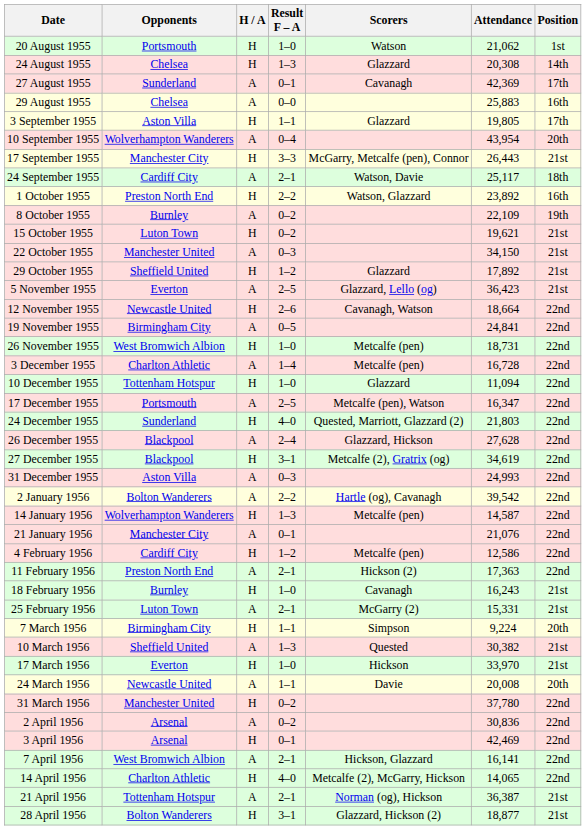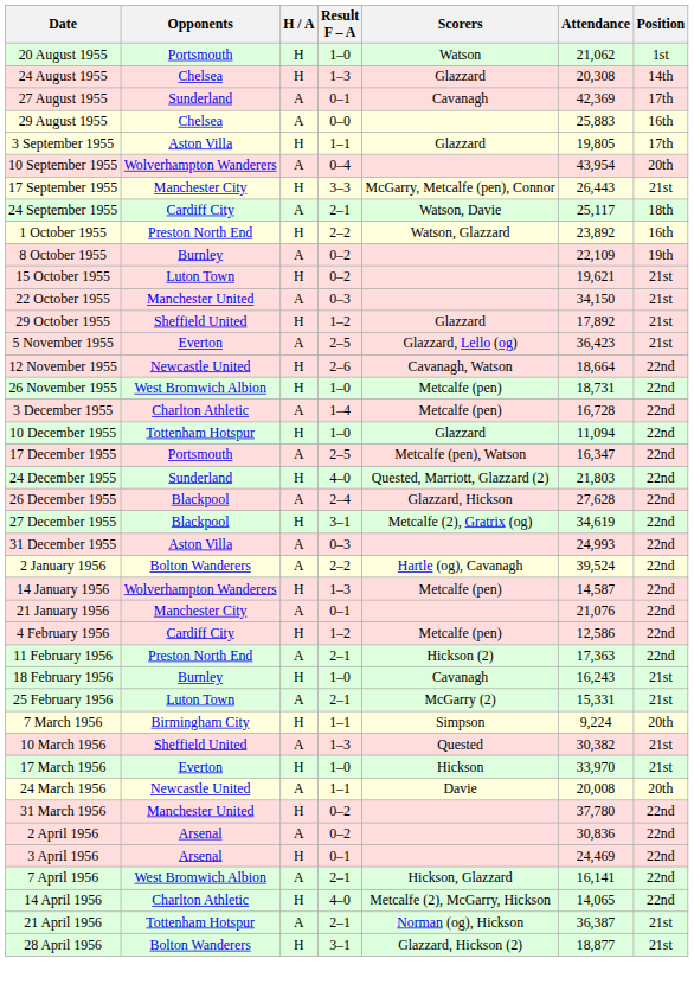 <table class="wikitable" style="text-align:center">
 <tr>
 <th>Date</th>
 <th>Opponents</th>
 <th>H / A</th>
 <th>Result<br>F – A</th>
 <th>Scorers</th>
 <th>Attendance</th>
 <th>Position</th>
 </tr>
 <tr style="background:#dfd;">
 <td>20 August 1955</td>
 <td><a href='#'>Portsmouth</a></td>
 <td>H</td>
 <td>1–0</td>
 <td>Watson</td>
 <td>21,062</td>
 <td>1st</td>
 </tr>
 <tr style="background:#fdd;">
 <td>24 August 1955</td>
 <td><a href='#'>Chelsea</a></td>
 <td>H</td>
 <td>1–3</td>
 <td>Glazzard</td>
 <td>20,308</td>
 <td>14th</td>
 </tr>
 <tr style="background:#fdd;">
 <td>27 August 1955</td>
 <td><a href='#'>Sunderland</a></td>
 <td>A</td>
 <td>0–1</td>
 <td>Cavanagh</td>
 <td>42,369</td>
 <td>17th</td>
 </tr>
 <tr style="background:#ffd;">
 <td>29 August 1955</td>
 <td><a href='#'>Chelsea</a></td>
 <td>A</td>
 <td>0–0</td>
 <td></td>
 <td>25,883</td>
 <td>16th</td>
 </tr>
 <tr style="background:#ffd;">
 <td>3 September 1955</td>
 <td><a href='#'>Aston Villa</a></td>
 <td>H</td>
 <td>1–1</td>
 <td>Glazzard</td>
 <td>19,805</td>
 <td>17th</td>
 </tr>
 <tr style="background:#fdd;">
 <td>10 September 1955</td>
 <td><a href='#'>Wolverhampton Wanderers</a></td>
 <td>A</td>
 <td>0–4</td>
 <td></td>
 <td>43,954</td>
 <td>20th</td>
 </tr>
 <tr style="background:#ffd;">
 <td>17 September 1955</td>
 <td><a href='#'>Manchester City</a></td>
 <td>H</td>
 <td>3–3</td>
 <td>McGarry, Metcalfe (pen), Connor</td>
 <td>26,443</td>
 <td>21st</td>
 </tr>
 <tr style="background:#dfd;">
 <td>24 September 1955</td>
 <td><a href='#'>Cardiff City</a></td>
 <td>A</td>
 <td>2–1</td>
 <td>Watson, Davie</td>
 <td>25,117</td>
 <td>18th</td>
 </tr>
 <tr style="background:#ffd;">
 <td>1 October 1955</td>
 <td><a href='#'>Preston North End</a></td>
 <td>H</td>
 <td>2–2</td>
 <td>Watson, Glazzard</td>
 <td>23,892</td>
 <td>16th</td>
 </tr>
 <tr style="background:#fdd;">
 <td>8 October 1955</td>
 <td><a href='#'>Burnley</a></td>
 <td>A</td>
 <td>0–2</td>
 <td></td>
 <td>22,109</td>
 <td>19th</td>
 </tr>
 <tr style="background:#fdd;">
 <td>15 October 1955</td>
 <td><a href='#'>Luton Town</a></td>
 <td>H</td>
 <td>0–2</td>
 <td></td>
 <td>19,621</td>
 <td>21st</td>
 </tr>
 <tr style="background:#fdd;">
 <td>22 October 1955</td>
 <td><a href='#'>Manchester United</a></td>
 <td>A</td>
 <td>0–3</td>
 <td></td>
 <td>34,150</td>
 <td>21st</td>
 </tr>
 <tr style="background:#fdd;">
 <td>29 October 1955</td>
 <td><a href='#'>Sheffield United</a></td>
 <td>H</td>
 <td>1–2</td>
 <td>Glazzard</td>
 <td>17,892</td>
 <td>21st</td>
 </tr>
 <tr style="background:#fdd;">
 <td>5 November 1955</td>
 <td><a href='#'>Everton</a></td>
 <td>A</td>
 <td>2–5</td>
 <td>Glazzard, <a href='#'>Lello</a> (<a href='#'>og</a>)</td>
 <td>36,423</td>
 <td>21st</td>
 </tr>
 <tr style="background:#fdd;">
 <td>12 November 1955</td>
 <td><a href='#'>Newcastle United</a></td>
 <td>H</td>
 <td>2–6</td>
 <td>Cavanagh, Watson</td>
 <td>18,664</td>
 <td>22nd</td>
 </tr>
-<tr style="background:#fdd;">
-<td>19 November 1955</td>
-<td><a href='#'>Birmingham City</a></td>
-<td>A</td>
-<td>0–5</td>
-<td></td>
-<td>24,841</td>
-<td>22nd</td>
-</tr>
 <tr style="background:#dfd;">
 <td>26 November 1955</td>
 <td><a href='#'>West Bromwich Albion</a></td>
 <td>H</td>
 <td>1–0</td>
 <td>Metcalfe (pen)</td>
 <td>18,731</td>
 <td>22nd</td>
 </tr>
 <tr style="background:#fdd;">
 <td>3 December 1955</td>
 <td><a href='#'>Charlton Athletic</a></td>
 <td>A</td>
 <td>1–4</td>
 <td>Metcalfe (pen)</td>
 <td>16,728</td>
 <td>22nd</td>
 </tr>
 <tr style="background:#dfd;">
 <td>10 December 1955</td>
 <td><a href='#'>Tottenham Hotspur</a></td>
 <td>H</td>
 <td>1–0</td>
 <td>Glazzard</td>
 <td>11,094</td>
 <td>22nd</td>
 </tr>
 <tr style="background:#fdd;">
 <td>17 December 1955</td>
 <td><a href='#'>Portsmouth</a></td>
 <td>A</td>
 <td>2–5</td>
 <td>Metcalfe (pen), Watson</td>
 <td>16,347</td>
 <td>22nd</td>
 </tr>
 <tr style="background:#dfd;">
 <td>24 December 1955</td>
 <td><a href='#'>Sunderland</a></td>
 <td>H</td>
 <td>4–0</td>
 <td>Quested, Marriott, Glazzard (2)</td>
 <td>21,803</td>
 <td>22nd</td>
 </tr>
 <tr style="background:#fdd;">
 <td>26 December 1955</td>
 <td><a href='#'>Blackpool</a></td>
 <td>A</td>
 <td>2–4</td>
 <td>Glazzard, Hickson</td>
 <td>27,628</td>
 <td>22nd</td>
 </tr>
 <tr style="background:#dfd;">
 <td>27 December 1955</td>
 <td><a href='#'>Blackpool</a></td>
 <td>H</td>
 <td>3–1</td>
 <td>Metcalfe (2), <a href='#'>Gratrix</a> (og)</td>
 <td>34,619</td>
 <td>22nd</td>
 </tr>
 <tr style="background:#fdd;">
 <td>31 December 1955</td>
 <td><a href='#'>Aston Villa</a></td>
 <td>A</td>
 <td>0–3</td>
 <td></td>
 <td>24,993</td>
 <td>22nd</td>
 </tr>
 <tr style="background:#ffd;">
 <td>2 January 1956</td>
 <td><a href='#'>Bolton Wanderers</a></td>
 <td>A</td>
 <td>2–2</td>
 <td><a href='#'>Hartle</a> (og), Cavanagh</td>
-<td>39,542</td>
+<td>39,524</td>
 <td>22nd</td>
 </tr>
 <tr style="background:#fdd;">
 <td>14 January 1956</td>
 <td><a href='#'>Wolverhampton Wanderers</a></td>
 <td>H</td>
 <td>1–3</td>
 <td>Metcalfe (pen)</td>
 <td>14,587</td>
 <td>22nd</td>
 </tr>
 <tr style="background:#fdd;">
 <td>21 January 1956</td>
 <td><a href='#'>Manchester City</a></td>
 <td>A</td>
 <td>0–1</td>
 <td></td>
 <td>21,076</td>
 <td>22nd</td>
 </tr>
 <tr style="background:#fdd;">
 <td>4 February 1956</td>
 <td><a href='#'>Cardiff City</a></td>
 <td>H</td>
 <td>1–2</td>
 <td>Metcalfe (pen)</td>
 <td>12,586</td>
 <td>22nd</td>
 </tr>
 <tr style="background:#dfd;">
 <td>11 February 1956</td>
 <td><a href='#'>Preston North End</a></td>
 <td>A</td>
 <td>2–1</td>
 <td>Hickson (2)</td>
 <td>17,363</td>
 <td>22nd</td>
 </tr>
 <tr style="background:#dfd;">
 <td>18 February 1956</td>
 <td><a href='#'>Burnley</a></td>
 <td>H</td>
 <td>1–0</td>
 <td>Cavanagh</td>
 <td>16,243</td>
 <td>21st</td>
 </tr>
 <tr style="background:#dfd;">
 <td>25 February 1956</td>
 <td><a href='#'>Luton Town</a></td>
 <td>A</td>
 <td>2–1</td>
 <td>McGarry (2)</td>
 <td>15,331</td>
 <td>21st</td>
 </tr>
 <tr style="background:#ffd;">
 <td>7 March 1956</td>
 <td><a href='#'>Birmingham City</a></td>
 <td>H</td>
 <td>1–1</td>
 <td>Simpson</td>
 <td>9,224</td>
 <td>20th</td>
 </tr>
 <tr style="background:#fdd;">
 <td>10 March 1956</td>
 <td><a href='#'>Sheffield United</a></td>
 <td>A</td>
 <td>1–3</td>
 <td>Quested</td>
 <td>30,382</td>
 <td>21st</td>
 </tr>
 <tr style="background:#dfd;">
 <td>17 March 1956</td>
 <td><a href='#'>Everton</a></td>
 <td>H</td>
 <td>1–0</td>
 <td>Hickson</td>
 <td>33,970</td>
 <td>21st</td>
 </tr>
 <tr style="background:#ffd;">
 <td>24 March 1956</td>
 <td><a href='#'>Newcastle United</a></td>
 <td>A</td>
 <td>1–1</td>
 <td>Davie</td>
 <td>20,008</td>
 <td>20th</td>
 </tr>
 <tr style="background:#fdd;">
 <td>31 March 1956</td>
 <td><a href='#'>Manchester United</a></td>
 <td>H</td>
 <td>0–2</td>
 <td></td>
 <td>37,780</td>
 <td>22nd</td>
 </tr>
 <tr style="background:#fdd;">
 <td>2 April 1956</td>
 <td><a href='#'>Arsenal</a></td>
 <td>A</td>
 <td>0–2</td>
 <td></td>
 <td>30,836</td>
 <td>22nd</td>
 </tr>
 <tr style="background:#fdd;">
 <td>3 April 1956</td>
 <td><a href='#'>Arsenal</a></td>
 <td>H</td>
 <td>0–1</td>
 <td></td>
-<td>42,469</td>
+<td>24,469</td>
 <td>22nd</td>
 </tr>
 <tr style="background:#dfd;">
 <td>7 April 1956</td>
 <td><a href='#'>West Bromwich Albion</a></td>
 <td>A</td>
 <td>2–1</td>
 <td>Hickson, Glazzard</td>
 <td>16,141</td>
 <td>22nd</td>
 </tr>
 <tr style="background:#dfd;">
 <td>14 April 1956</td>
 <td><a href='#'>Charlton Athletic</a></td>
 <td>H</td>
 <td>4–0</td>
 <td>Metcalfe (2), McGarry, Hickson</td>
 <td>14,065</td>
 <td>22nd</td>
 </tr>
 <tr style="background:#dfd;">
 <td>21 April 1956</td>
 <td><a href='#'>Tottenham Hotspur</a></td>
 <td>A</td>
 <td>2–1</td>
 <td><a href='#'>Norman</a> (og), Hickson</td>
 <td>36,387</td>
 <td>21st</td>
 </tr>
 <tr style="background:#dfd;">
 <td>28 April 1956</td>
 <td><a href='#'>Bolton Wanderers</a></td>
 <td>H</td>
 <td>3–1</td>
 <td>Glazzard, Hickson (2)</td>
 <td>18,877</td>
 <td>21st</td>
 </tr>
 </table>
